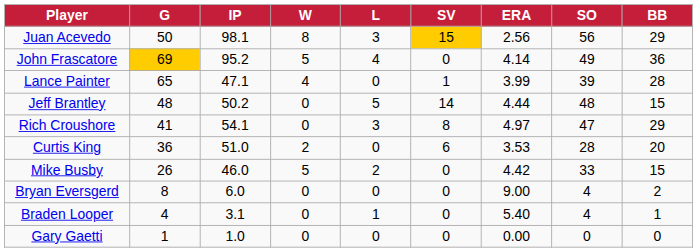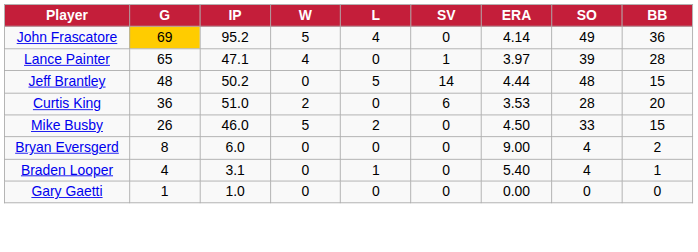 <table class="wikitable sortable">
 <tr>
 <th style="background:#c41e3a;color:white;" width="16%">Player</th>
 <th style="background:#c41e3a;color:white;" width="9%">G</th>
 <th style="background:#c41e3a;color:white;" width="9%">IP</th>
 <th style="background:#c41e3a;color:white;" width="9%">W</th>
 <th style="background:#c41e3a;color:white;" width="9%">L</th>
 <th style="background:#c41e3a;color:white;" width="9%">SV</th>
 <th style="background:#c41e3a;color:white;" width="9%">ERA</th>
 <th style="background:#c41e3a;color:white;" width="9%">SO</th>
 <th style="background:#c41e3a;color:white;" width="9%">BB</th>
-</tr>
-<tr align="center">
-<td><a href='#'>Juan Acevedo</a></td>
-<td>50</td>
-<td>98.1</td>
-<td>8</td>
-<td>3</td>
-<td bgcolor="#FFCC00">15</td>
-<td>2.56</td>
-<td>56</td>
-<td>29</td>
 </tr>
 <tr align=center>
 <td><a href='#'>John Frascatore</a></td>
 <td bgcolor="#FFCC00">69</td>
 <td>95.2</td>
 <td>5</td>
 <td>4</td>
 <td>0</td>
 <td>4.14</td>
 <td>49</td>
 <td>36</td>
 </tr>
 <tr align=center>
 <td><a href='#'>Lance Painter</a></td>
 <td>65</td>
 <td>47.1</td>
 <td>4</td>
 <td>0</td>
 <td>1</td>
-<td>3.99</td>
+<td>3.97</td>
 <td>39</td>
 <td>28</td>
 </tr>
 <tr align="center">
 <td><a href='#'>Jeff Brantley</a></td>
 <td>48</td>
 <td>50.2</td>
 <td>0</td>
 <td>5</td>
 <td>14</td>
 <td>4.44</td>
 <td>48</td>
 <td>15</td>
-</tr>
-<tr align="center">
-<td><a href='#'>Rich Croushore</a></td>
-<td>41</td>
-<td>54.1</td>
-<td>0</td>
-<td>3</td>
-<td>8</td>
-<td>4.97</td>
-<td>47</td>
-<td>29</td>
 </tr>
 <tr align=center>
 <td><a href='#'>Curtis King</a></td>
 <td>36</td>
 <td>51.0</td>
 <td>2</td>
 <td>0</td>
 <td>6</td>
 <td>3.53</td>
 <td>28</td>
 <td>20</td>
 </tr>
 <tr align=center>
 <td><a href='#'>Mike Busby</a></td>
 <td>26</td>
 <td>46.0</td>
 <td>5</td>
 <td>2</td>
 <td>0</td>
-<td>4.42</td>
+<td>4.50</td>
 <td>33</td>
 <td>15</td>
 </tr>
 <tr align=center>
 <td><a href='#'>Bryan Eversgerd</a></td>
 <td>8</td>
 <td>6.0</td>
 <td>0</td>
 <td>0</td>
 <td>0</td>
 <td>9.00</td>
 <td>4</td>
 <td>2</td>
 </tr>
 <tr align=center>
 <td><a href='#'>Braden Looper</a></td>
 <td>4</td>
 <td>3.1</td>
 <td>0</td>
 <td>1</td>
 <td>0</td>
 <td>5.40</td>
 <td>4</td>
 <td>1</td>
 </tr>
 <tr align=center>
 <td><a href='#'>Gary Gaetti</a></td>
 <td>1</td>
 <td>1.0</td>
 <td>0</td>
 <td>0</td>
 <td>0</td>
 <td>0.00</td>
 <td>0</td>
 <td>0</td>
 </tr>
 </table>
